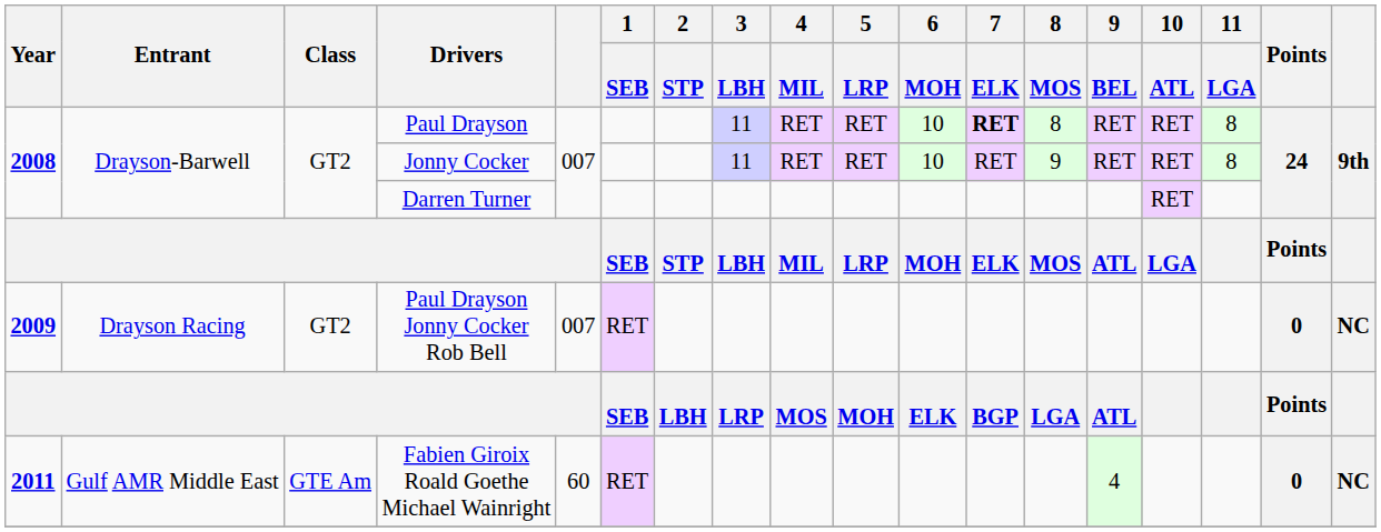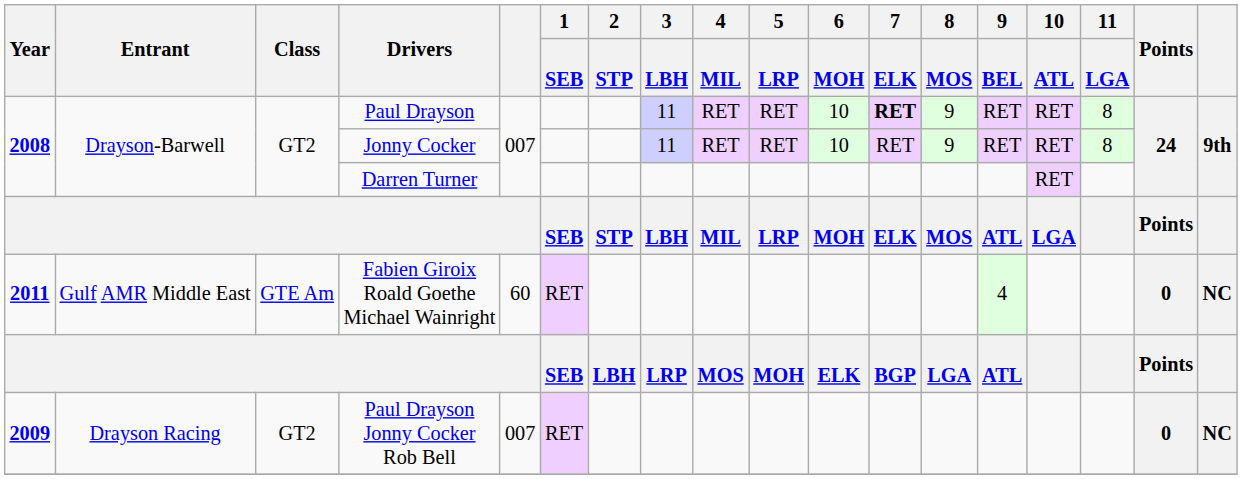 <table class="wikitable" style="text-align:center; font-size:90%">
 <tr>
 <th rowspan="2">Year</th>
 <th rowspan="2">Entrant</th>
 <th rowspan="2">Class</th>
 <th rowspan="2">Drivers</th>
 <th rowspan="2"></th>
 <th>1</th>
 <th>2</th>
 <th>3</th>
 <th>4</th>
 <th>5</th>
 <th>6</th>
 <th>7</th>
 <th>8</th>
 <th>9</th>
 <th>10</th>
 <th>11</th>
 <th rowspan="2">Points</th>
 <th rowspan="2"></th>
 </tr>
 <tr>
 <th><br><a href='#'><strong>SEB</strong></a></th>
 <th><br><a href='#'><strong>STP</strong></a></th>
 <th><br><a href='#'><strong>LBH</strong></a></th>
 <th><br><a href='#'><strong>MIL</strong></a></th>
 <th><br><a href='#'><strong>LRP</strong></a></th>
 <th><br><a href='#'><strong>MOH</strong></a></th>
 <th><br><a href='#'><strong>ELK</strong></a></th>
 <th><br><a href='#'><strong>MOS</strong></a></th>
 <th><br><a href='#'><strong>BEL</strong></a></th>
 <th><br><a href='#'><strong>ATL</strong></a></th>
 <th><br><a href='#'><strong>LGA</strong></a></th>
 </tr>
 <tr>
 <td rowspan="3"><a href='#'><strong>2008</strong></a></td>
 <td rowspan="3"> <a href='#'>Drayson</a>-Barwell</td>
 <td rowspan="3">GT2</td>
 <td> <a href='#'>Paul Drayson</a></td>
 <td rowspan="3">007</td>
 <td></td>
 <td></td>
 <td style="background:#CFCFFF;">11</td>
 <td style="background:#EFCFFF;">RET</td>
 <td style="background:#EFCFFF;">RET</td>
 <td style="background:#dfffdf;">10</td>
 <td style="background:#EFCFFF;"><strong>RET</strong></td>
-<td style="background:#dfffdf;">8</td>
+<td style="background:#dfffdf;">9</td>
 <td style="background:#EFCFFF;">RET</td>
 <td style="background:#EFCFFF;">RET</td>
 <td style="background:#dfffdf;">8</td>
 <th rowspan="3"><strong>24</strong></th>
 <th rowspan="3"><strong>9th</strong></th>
 </tr>
 <tr>
 <td> <a href='#'>Jonny Cocker</a></td>
 <td></td>
 <td></td>
 <td style="background:#CFCFFF;">11</td>
 <td style="background:#EFCFFF;">RET</td>
 <td style="background:#EFCFFF;">RET</td>
 <td style="background:#dfffdf;">10</td>
 <td style="background:#EFCFFF;">RET</td>
 <td style="background:#dfffdf;">9</td>
 <td style="background:#EFCFFF;">RET</td>
 <td style="background:#EFCFFF;">RET</td>
 <td style="background:#dfffdf;">8</td>
 </tr>
 <tr>
 <td> <a href='#'>Darren Turner</a></td>
 <td></td>
 <td></td>
 <td></td>
 <td></td>
 <td></td>
 <td></td>
 <td></td>
 <td></td>
 <td></td>
 <td style="background:#EFCFFF;">RET</td>
 <td></td>
 </tr>
 <tr>
 <th colspan="5"></th>
 <th><br><a href='#'><strong>SEB</strong></a></th>
 <th><br><a href='#'><strong>STP</strong></a></th>
 <th><br><a href='#'><strong>LBH</strong></a></th>
 <th><br><a href='#'><strong>MIL</strong></a></th>
 <th><br><a href='#'><strong>LRP</strong></a></th>
 <th><br><a href='#'><strong>MOH</strong></a></th>
 <th><br><a href='#'><strong>ELK</strong></a></th>
 <th><br><a href='#'><strong>MOS</strong></a></th>
 <th><br><a href='#'><strong>ATL</strong></a></th>
 <th><br><a href='#'><strong>LGA</strong></a></th>
 <th></th>
 <th>Points</th>
 <th></th>
 </tr>
 <tr>
-<td rowspan="1"><a href='#'><strong>2009</strong></a></td>
-<td rowspan="1"> <a href='#'>Drayson Racing</a></td>
-<td rowspan="1">GT2</td>
-<td> <a href='#'>Paul Drayson</a><br> <a href='#'>Jonny Cocker</a><br> Rob Bell</td>
-<td rowspan="1">007</td>
+<td rowspan="1"><a href='#'><strong>2011</strong></a></td>
+<td rowspan="1"> <a href='#'>Gulf</a> <a href='#'>AMR</a> Middle East</td>
+<td rowspan="1"><a href='#'>GTE Am</a></td>
+<td> <a href='#'>Fabien Giroix</a><br> Roald Goethe<br> Michael Wainright</td>
+<td rowspan="1">60</td>
 <td style="background:#EFCFFF;">RET</td>
 <td></td>
 <td></td>
 <td></td>
 <td></td>
 <td></td>
 <td></td>
 <td></td>
-<td></td>
+<td style="background:#dfffdf;">4</td>
 <td></td>
 <td></td>
 <th rowspan="1"><strong>0</strong></th>
 <th rowspan="1"><strong>NC</strong></th>
 </tr>
 <tr>
 <th colspan="5"></th>
 <th><br><a href='#'><strong>SEB</strong></a></th>
 <th><br><a href='#'><strong>LBH</strong></a></th>
 <th><br><a href='#'><strong>LRP</strong></a></th>
 <th><br><a href='#'><strong>MOS</strong></a></th>
 <th><br><a href='#'><strong>MOH</strong></a></th>
 <th><br><a href='#'><strong>ELK</strong></a></th>
 <th><br><a href='#'><strong>BGP</strong></a></th>
 <th><br><a href='#'><strong>LGA</strong></a></th>
 <th><br><a href='#'><strong>ATL</strong></a></th>
 <th></th>
 <th></th>
 <th>Points</th>
 <th></th>
 </tr>
 <tr>
-<td rowspan="1"><a href='#'><strong>2011</strong></a></td>
-<td rowspan="1"> <a href='#'>Gulf</a> <a href='#'>AMR</a> Middle East</td>
-<td rowspan="1"><a href='#'>GTE Am</a></td>
-<td> <a href='#'>Fabien Giroix</a><br> Roald Goethe<br> Michael Wainright</td>
-<td rowspan="1">60</td>
+<td rowspan="1"><a href='#'><strong>2009</strong></a></td>
+<td rowspan="1"> <a href='#'>Drayson Racing</a></td>
+<td rowspan="1">GT2</td>
+<td> <a href='#'>Paul Drayson</a><br> <a href='#'>Jonny Cocker</a><br> Rob Bell</td>
+<td rowspan="1">007</td>
 <td style="background:#EFCFFF;">RET</td>
 <td></td>
 <td></td>
 <td></td>
 <td></td>
 <td></td>
 <td></td>
 <td></td>
-<td style="background:#dfffdf;">4</td>
+<td></td>
 <td></td>
 <td></td>
 <th rowspan="1"><strong>0</strong></th>
 <th rowspan="1"><strong>NC</strong></th>
 </tr>
 <tr>
 </tr>
 </table>
